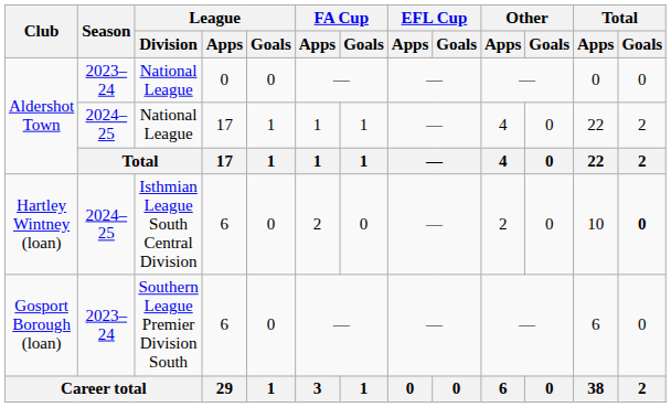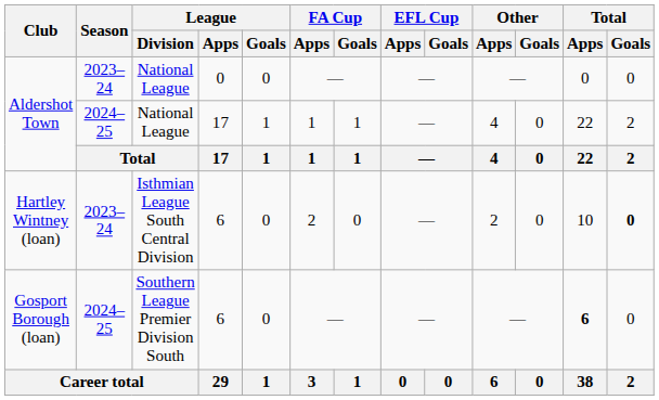 <table class="wikitable" style="text-align:center">
 <tr>
 <th rowspan="2">Club</th>
 <th rowspan="2">Season</th>
 <th colspan="3">League</th>
 <th colspan="2"><a href='#'>FA Cup</a></th>
 <th colspan="2"><a href='#'>EFL Cup</a></th>
 <th colspan="2">Other</th>
 <th colspan="2">Total</th>
 </tr>
 <tr>
 <th>Division</th>
 <th>Apps</th>
 <th>Goals</th>
 <th>Apps</th>
 <th>Goals</th>
 <th>Apps</th>
 <th>Goals</th>
 <th>Apps</th>
 <th>Goals</th>
 <th>Apps</th>
 <th>Goals</th>
 </tr>
 <tr>
 <td rowspan="3"><a href='#'>Aldershot Town</a></td>
 <td><a href='#'>2023–24</a></td>
 <td><a href='#'>National League</a></td>
 <td>0</td>
 <td>0</td>
 <td colspan="2">—</td>
 <td colspan="2">—</td>
 <td colspan="2">—</td>
 <td>0</td>
 <td>0</td>
 </tr>
 <tr>
 <td><a href='#'>2024–25</a></td>
 <td>National League</td>
 <td>17</td>
 <td>1</td>
 <td>1</td>
 <td>1</td>
 <td colspan="2">—</td>
 <td>4</td>
 <td>0</td>
 <td>22</td>
 <td>2</td>
 </tr>
 <tr>
 <th colspan=2>Total</th>
 <th>17</th>
 <th>1</th>
 <th>1</th>
 <th>1</th>
 <th colspan="2">—</th>
 <th>4</th>
 <th>0</th>
 <th>22</th>
 <th>2</th>
 </tr>
 <tr>
 <td><a href='#'>Hartley Wintney</a> (loan)</td>
-<td><a href='#'>2024–25</a></td>
+<td><a href='#'>2023–24</a></td>
 <td><a href='#'>Isthmian League</a> South Central Division</td>
 <td>6</td>
 <td>0</td>
 <td>2</td>
 <td>0</td>
 <td colspan="2">—</td>
 <td>2</td>
 <td>0</td>
 <td>10</td>
 <td><strong>0</strong></td>
 </tr>
 <tr>
 <td><a href='#'>Gosport Borough</a> (loan)</td>
-<td><a href='#'>2023–24</a></td>
+<td><a href='#'>2024–25</a></td>
 <td><a href='#'>Southern League</a> Premier Division South</td>
 <td>6</td>
 <td>0</td>
 <td colspan="2">—</td>
 <td colspan="2">—</td>
 <td colspan="2">—</td>
-<td>6</td>
+<td><strong>6</strong></td>
 <td>0</td>
 </tr>
 <tr>
 <th colspan=3>Career total</th>
 <th>29</th>
 <th>1</th>
 <th>3</th>
 <th>1</th>
 <th>0</th>
 <th>0</th>
 <th>6</th>
 <th>0</th>
 <th>38</th>
 <th>2</th>
 </tr>
 </table>
